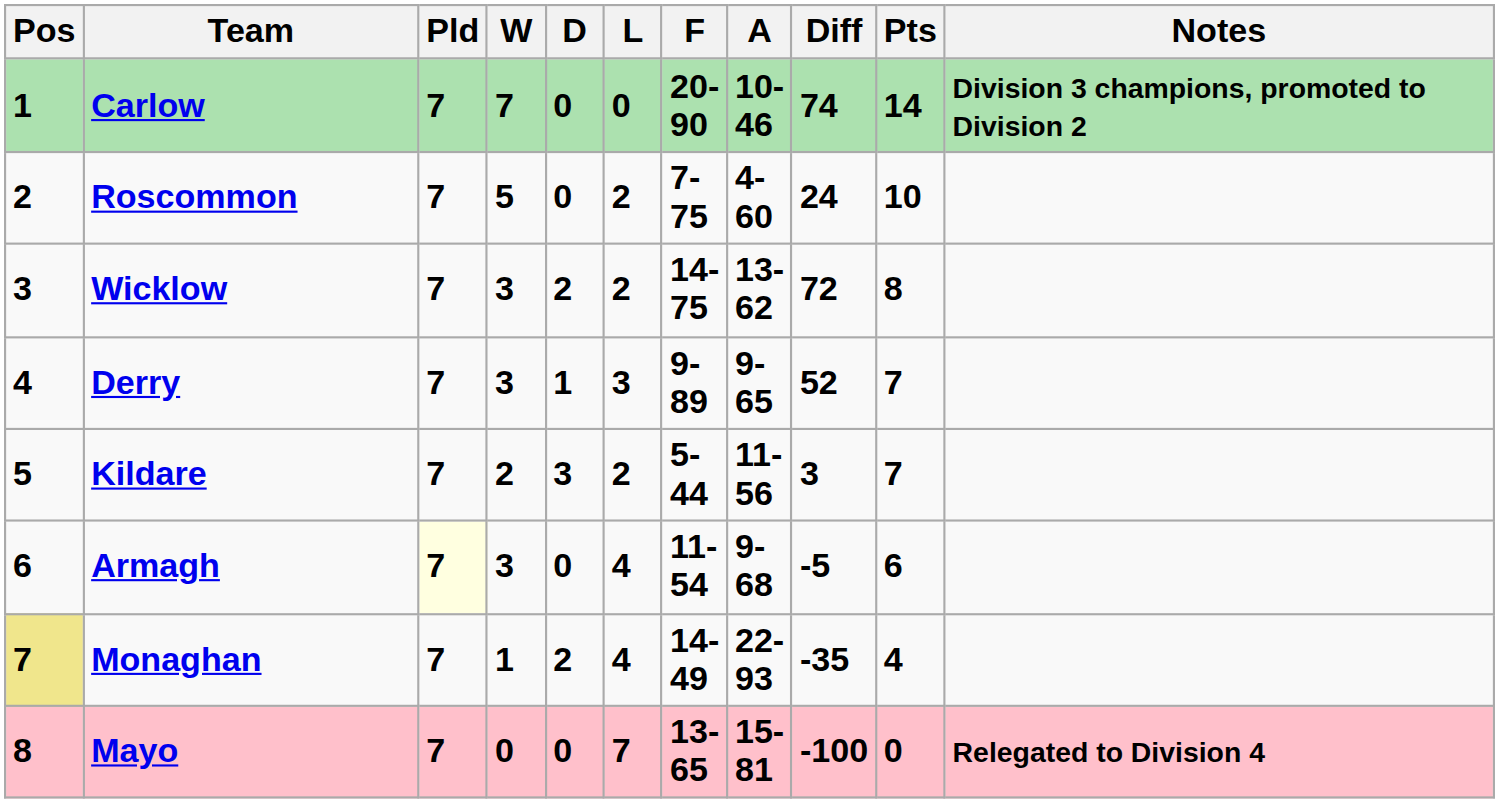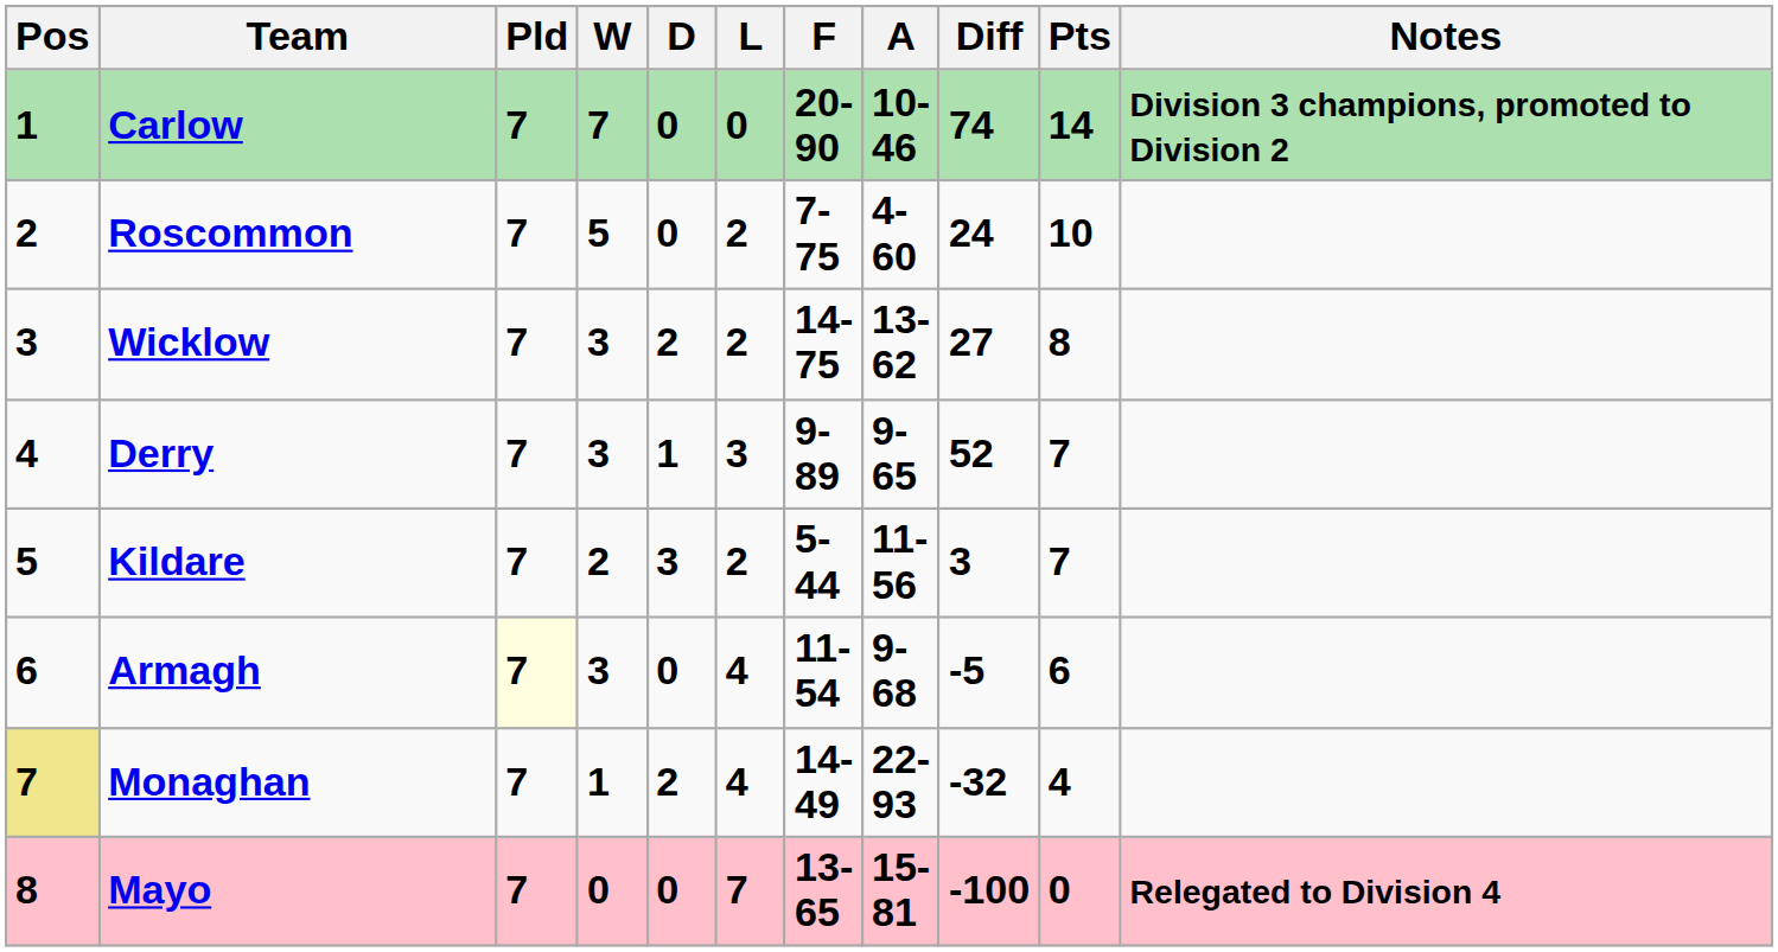 <table class="wikitable" style="text-align: centre;">
 <tr>
 <th width=20>Pos</th>
 <th width=150>Team</th>
 <th width=20>Pld</th>
 <th width=20>W</th>
 <th width=20>D</th>
 <th width=20>L</th>
 <th width=20>F</th>
 <th width=20>A</th>
 <th width=20>Diff</th>
 <th width=20>Pts</th>
 <th width=250>Notes</th>
 </tr>
 <tr style="background:#ACE1AF;">
 <td><strong>1</strong></td>
 <td align=left><strong> <a href='#'>Carlow</a> </strong></td>
 <td><strong>7</strong></td>
 <td><strong>7</strong></td>
 <td><strong>0</strong></td>
 <td><strong>0</strong></td>
 <td><strong>20-90</strong></td>
 <td><strong>10-46</strong></td>
 <td><strong>74</strong></td>
 <td><strong>14</strong></td>
 <td><strong><small> Division 3 champions, promoted to Division 2</small></strong></td>
 </tr>
 <tr>
 <td><strong>2</strong></td>
 <td align=left><strong> <a href='#'>Roscommon</a> </strong></td>
 <td><strong>7</strong></td>
 <td><strong>5</strong></td>
 <td><strong>0</strong></td>
 <td><strong>2</strong></td>
 <td><strong>7-75</strong></td>
 <td><strong>4-60</strong></td>
 <td><strong>24</strong></td>
 <td><strong>10</strong></td>
 <td></td>
 </tr>
 <tr>
 <td><strong>3</strong></td>
 <td align=left><strong> <a href='#'>Wicklow</a> </strong></td>
 <td><strong>7</strong></td>
 <td><strong>3</strong></td>
 <td><strong>2</strong></td>
 <td><strong>2</strong></td>
 <td><strong>14-75</strong></td>
 <td><strong>13-62</strong></td>
-<td><strong>72</strong></td>
+<td><strong>27</strong></td>
 <td><strong>8</strong></td>
 <td></td>
 </tr>
 <tr>
 <td><strong>4</strong></td>
 <td align=left><strong> <a href='#'>Derry</a> </strong></td>
 <td><strong>7</strong></td>
 <td><strong>3</strong></td>
 <td><strong>1</strong></td>
 <td><strong>3</strong></td>
 <td><strong>9-89</strong></td>
 <td><strong>9-65</strong></td>
 <td><strong>52</strong></td>
 <td><strong>7</strong></td>
 <td></td>
 </tr>
 <tr>
 <td><strong>5</strong></td>
 <td align=left><strong> <a href='#'>Kildare</a> </strong></td>
 <td><strong>7</strong></td>
 <td><strong>2</strong></td>
 <td><strong>3</strong></td>
 <td><strong>2</strong></td>
 <td><strong>5-44</strong></td>
 <td><strong>11-56</strong></td>
 <td><strong>3</strong></td>
 <td><strong>7</strong></td>
 <td></td>
 </tr>
 <tr>
 <td><strong>6</strong></td>
 <td align=left><strong> <a href='#'>Armagh</a> </strong></td>
 <td style="background: lightyellow;"><strong>7</strong></td>
 <td><strong>3</strong></td>
 <td><strong>0</strong></td>
 <td><strong>4</strong></td>
 <td><strong>11-54</strong></td>
 <td><strong>9-68</strong></td>
 <td><strong>-5</strong></td>
 <td><strong>6</strong></td>
 <td></td>
 </tr>
 <tr>
 <td style="background: khaki;"><strong>7</strong></td>
 <td align=left><strong> <a href='#'>Monaghan</a> </strong></td>
 <td><strong>7</strong></td>
 <td><strong>1</strong></td>
 <td><strong>2</strong></td>
 <td><strong>4</strong></td>
 <td><strong>14-49</strong></td>
 <td><strong>22-93</strong></td>
-<td><strong>-35</strong></td>
+<td><strong>-32</strong></td>
 <td><strong>4</strong></td>
 <td></td>
 </tr>
 <tr style="background:#FFC0CB;">
 <td><strong>8</strong></td>
 <td align=left><strong> <a href='#'>Mayo</a> </strong></td>
 <td><strong>7</strong></td>
 <td><strong>0</strong></td>
 <td><strong>0</strong></td>
 <td><strong>7</strong></td>
 <td><strong>13-65</strong></td>
 <td><strong>15-81</strong></td>
 <td><strong>-100</strong></td>
 <td><strong>0</strong></td>
 <td><strong><small>Relegated to Division 4</small></strong></td>
 </tr>
 </table>
